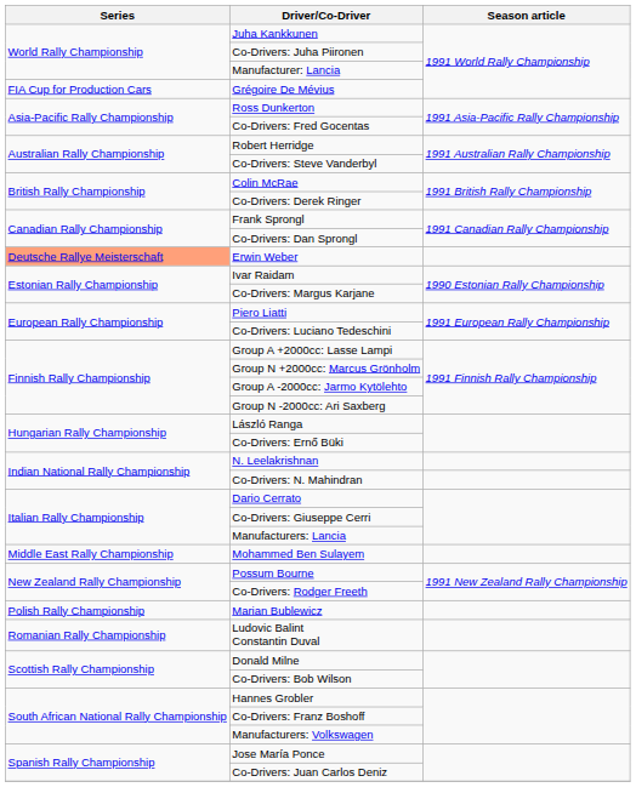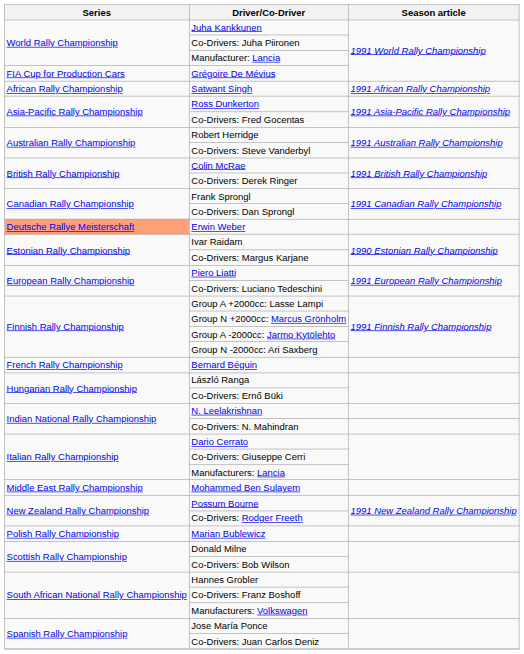 <table class="wikitable" style="font-size: 87%;">
 <tr>
 <th>Series</th>
 <th>Driver/Co-Driver</th>
 <th>Season article</th>
 </tr>
 <tr>
 <td rowspan=3><a href='#'>World Rally Championship</a></td>
 <td> <a href='#'>Juha Kankkunen</a></td>
 <td rowspan=4><em><a href='#'>1991 World Rally Championship</a></em></td>
 </tr>
 <tr>
 <td>Co-Drivers:  Juha Piironen</td>
 </tr>
 <tr>
 <td>Manufacturer:  <a href='#'>Lancia</a></td>
 </tr>
 <tr>
 <td><a href='#'>FIA Cup for Production Cars</a></td>
 <td> <a href='#'>Grégoire De Mévius</a></td>
+</tr>
+<tr>
+<td><a href='#'>African Rally Championship</a></td>
+<td> <a href='#'>Satwant Singh</a></td>
+<td><em><a href='#'>1991 African Rally Championship</a></em></td>
 </tr>
 <tr>
 <td rowspan=2><a href='#'>Asia-Pacific Rally Championship</a></td>
 <td> <a href='#'>Ross Dunkerton</a></td>
 <td rowspan=2><em><a href='#'>1991 Asia-Pacific Rally Championship</a></em></td>
 </tr>
 <tr>
 <td>Co-Drivers:  Fred Gocentas</td>
 </tr>
 <tr>
 <td rowspan=2><a href='#'>Australian Rally Championship</a></td>
 <td> Robert Herridge</td>
 <td rowspan=2><em><a href='#'>1991 Australian Rally Championship</a></em></td>
 </tr>
 <tr>
 <td>Co-Drivers:  Steve Vanderbyl</td>
 </tr>
 <tr>
 <td rowspan=2><a href='#'>British Rally Championship</a></td>
 <td> <a href='#'>Colin McRae</a></td>
 <td rowspan=2><em><a href='#'>1991 British Rally Championship</a></em></td>
 </tr>
 <tr>
 <td>Co-Drivers:  Derek Ringer</td>
 </tr>
 <tr>
 <td rowspan=2><a href='#'>Canadian Rally Championship</a></td>
 <td> Frank Sprongl</td>
 <td rowspan=2><em><a href='#'>1991 Canadian Rally Championship</a></em></td>
 </tr>
 <tr>
 <td>Co-Drivers:  Dan Sprongl</td>
 </tr>
 <tr>
 <td style="background: lightsalmon;"><a href='#'>Deutsche Rallye Meisterschaft</a></td>
 <td> <a href='#'>Erwin Weber</a></td>
 <td></td>
 </tr>
 <tr>
 <td rowspan=2><a href='#'>Estonian Rally Championship</a></td>
 <td> Ivar Raidam</td>
 <td rowspan=2><em><a href='#'>1990 Estonian Rally Championship</a></em></td>
 </tr>
 <tr>
 <td>Co-Drivers:  Margus Karjane</td>
 </tr>
 <tr>
 <td rowspan=2><a href='#'>European Rally Championship</a></td>
 <td> <a href='#'>Piero Liatti</a></td>
 <td rowspan=2><em><a href='#'>1991 European Rally Championship</a></em></td>
 </tr>
 <tr>
 <td>Co-Drivers:  Luciano Tedeschini</td>
 </tr>
 <tr>
 <td rowspan=4><a href='#'>Finnish Rally Championship</a></td>
 <td>Group A +2000cc:  Lasse Lampi</td>
 <td rowspan=4><em><a href='#'>1991 Finnish Rally Championship</a></em></td>
 </tr>
 <tr>
 <td>Group N +2000cc:  <a href='#'>Marcus Grönholm</a></td>
 </tr>
 <tr>
 <td>Group A -2000cc:  <a href='#'>Jarmo Kytölehto</a></td>
 </tr>
 <tr>
 <td>Group N -2000cc:  Ari Saxberg</td>
 </tr>
 <tr>
+<td><a href='#'>French Rally Championship</a></td>
+<td> <a href='#'>Bernard Béguin</a></td>
+<td></td>
+</tr>
+<tr>
 <td rowspan=2><a href='#'>Hungarian Rally Championship</a></td>
 <td> László Ranga</td>
 <td rowspan=2></td>
 </tr>
 <tr>
 <td>Co-Drivers:  Ernő Büki</td>
 </tr>
 <tr>
 <td rowspan=2><a href='#'>Indian National Rally Championship</a></td>
 <td> <a href='#'>N. Leelakrishnan</a></td>
 <td></td>
 </tr>
 <tr>
 <td>Co-Drivers:  N. Mahindran</td>
 </tr>
 <tr>
 <td rowspan=3><a href='#'>Italian Rally Championship</a></td>
 <td> <a href='#'>Dario Cerrato</a></td>
 <td rowspan=3></td>
 </tr>
 <tr>
 <td>Co-Drivers:  Giuseppe Cerri</td>
 </tr>
 <tr>
 <td>Manufacturers:  <a href='#'>Lancia</a></td>
 </tr>
 <tr>
 <td><a href='#'>Middle East Rally Championship</a></td>
 <td> <a href='#'>Mohammed Ben Sulayem</a></td>
 <td></td>
 </tr>
 <tr>
 <td rowspan=2><a href='#'>New Zealand Rally Championship</a></td>
 <td> <a href='#'>Possum Bourne</a></td>
 <td rowspan=2><em><a href='#'>1991 New Zealand Rally Championship</a></em></td>
 </tr>
 <tr>
 <td>Co-Drivers:  <a href='#'>Rodger Freeth</a></td>
 </tr>
 <tr>
 <td><a href='#'>Polish Rally Championship</a></td>
 <td> <a href='#'>Marian Bublewicz</a></td>
 <td></td>
 </tr>
 <tr>
-<td><a href='#'>Romanian Rally Championship</a></td>
-<td> Ludovic Balint<br> Constantin Duval</td>
-<td></td>
-</tr>
-<tr>
 <td rowspan=2><a href='#'>Scottish Rally Championship</a></td>
 <td> Donald Milne</td>
 <td rowspan=2></td>
 </tr>
 <tr>
 <td>Co-Drivers:  Bob Wilson</td>
 </tr>
 <tr>
 <td rowspan=3><a href='#'>South African National Rally Championship</a></td>
 <td> Hannes Grobler</td>
 <td rowspan=3></td>
 </tr>
 <tr>
 <td>Co-Drivers:  Franz Boshoff</td>
 </tr>
 <tr>
 <td>Manufacturers:  <a href='#'>Volkswagen</a></td>
 </tr>
 <tr>
 <td rowspan=2><a href='#'>Spanish Rally Championship</a></td>
 <td> Jose María Ponce</td>
 <td rowspan=2></td>
 </tr>
 <tr>
 <td>Co-Drivers:  Juan Carlos Deniz</td>
 </tr>
 <tr>
 </tr>
 </table>
